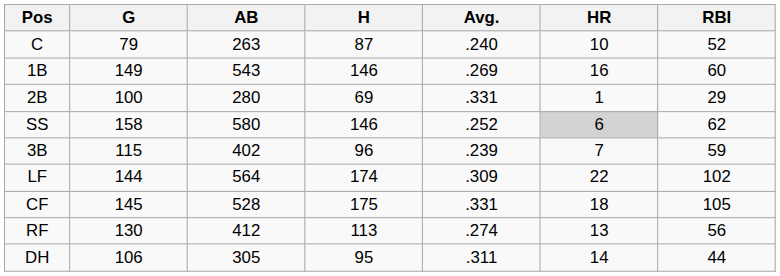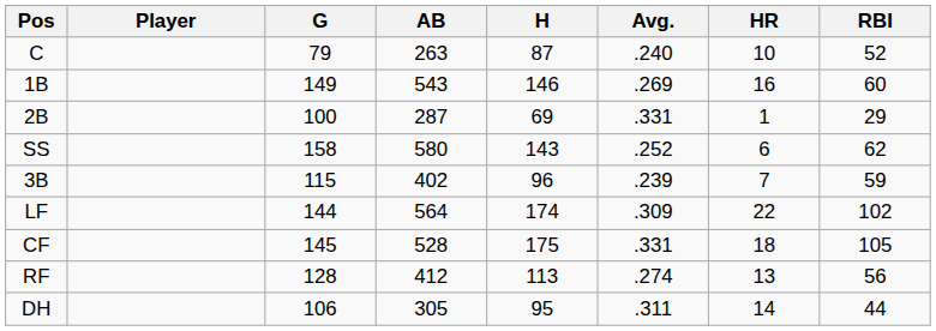 <table class="wikitable sortable">
 <tr>
 <th bgcolor="#DDDDFF" width="5%">Pos</th>
+<th bgcolor="#DDDDFF" width="16%">Player</th>
 <th bgcolor="#DDDDFF" width="9%">G</th>
 <th bgcolor="#DDDDFF" width="9%">AB</th>
 <th bgcolor="#DDDDFF" width="9%">H</th>
 <th bgcolor="#DDDDFF" width="9%">Avg.</th>
 <th bgcolor="#DDDDFF" width="9%">HR</th>
 <th bgcolor="#DDDDFF" width="9%">RBI</th>
 </tr>
 <tr align="center">
 <td>C</td>
+<td></td>
 <td>79</td>
 <td>263</td>
 <td>87</td>
 <td>.240</td>
 <td>10</td>
 <td>52</td>
 </tr>
 <tr align="center">
 <td>1B</td>
+<td></td>
 <td>149</td>
 <td>543</td>
 <td>146</td>
 <td>.269</td>
 <td>16</td>
 <td>60</td>
 </tr>
 <tr align="center">
 <td>2B</td>
+<td></td>
 <td>100</td>
-<td>280</td>
+<td>287</td>
 <td>69</td>
 <td>.331</td>
 <td>1</td>
 <td>29</td>
 </tr>
 <tr align="center">
 <td>SS</td>
+<td></td>
 <td>158</td>
 <td>580</td>
-<td>146</td>
+<td>143</td>
 <td>.252</td>
-<td style="background: lightgrey;">6</td>
+<td>6</td>
 <td>62</td>
 </tr>
 <tr align="center">
 <td>3B</td>
+<td></td>
 <td>115</td>
 <td>402</td>
 <td>96</td>
 <td>.239</td>
 <td>7</td>
 <td>59</td>
 </tr>
 <tr align="center">
 <td>LF</td>
+<td></td>
 <td>144</td>
 <td>564</td>
 <td>174</td>
 <td>.309</td>
 <td>22</td>
 <td>102</td>
 </tr>
 <tr align="center">
 <td>CF</td>
+<td></td>
 <td>145</td>
 <td>528</td>
 <td>175</td>
 <td>.331</td>
 <td>18</td>
 <td>105</td>
 </tr>
 <tr align="center">
 <td>RF</td>
-<td>130</td>
+<td></td>
+<td>128</td>
 <td>412</td>
 <td>113</td>
 <td>.274</td>
 <td>13</td>
 <td>56</td>
 </tr>
 <tr align="center">
 <td>DH</td>
+<td></td>
 <td>106</td>
 <td>305</td>
 <td>95</td>
 <td>.311</td>
 <td>14</td>
 <td>44</td>
 </tr>
 </table>
